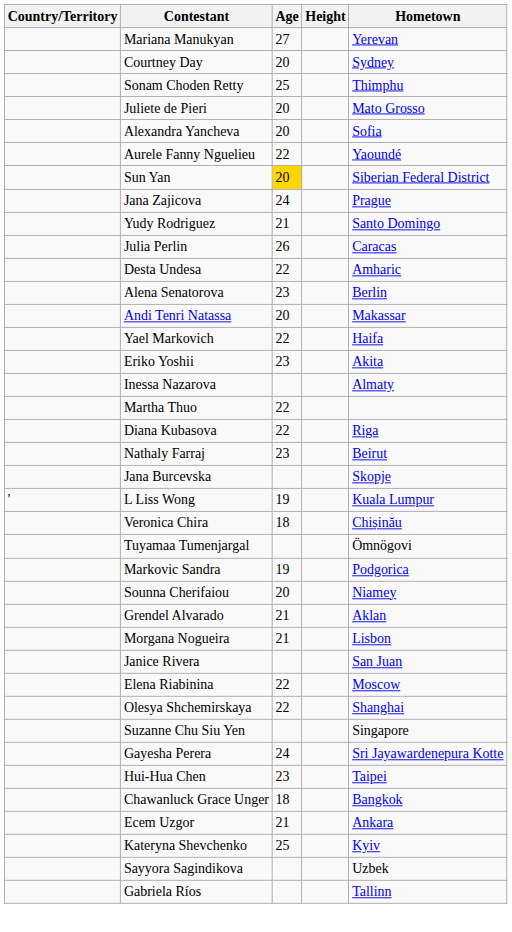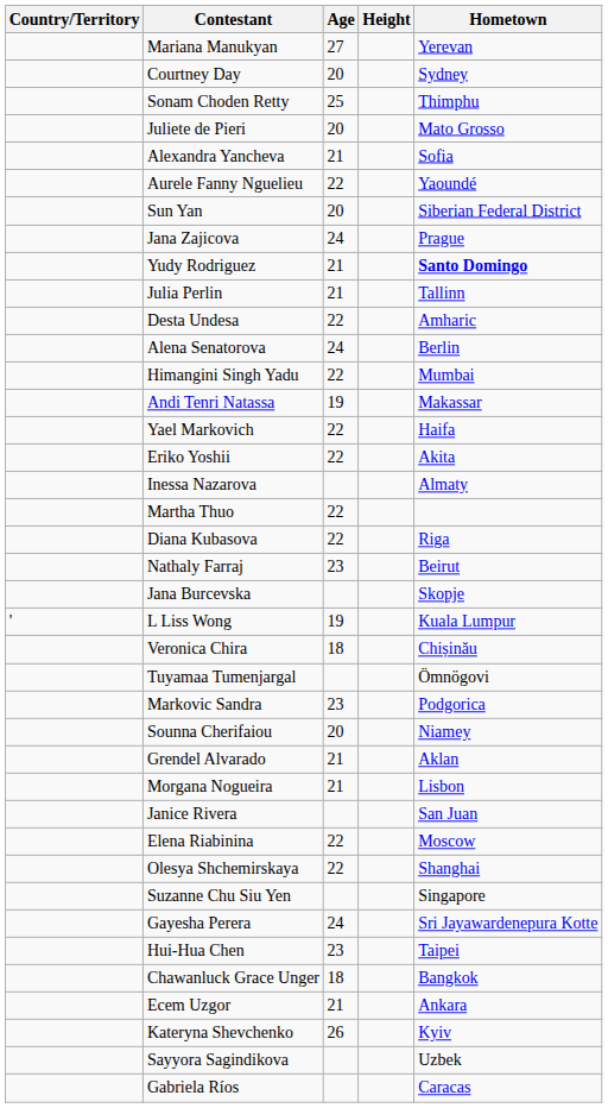 <table class="wikitable sortable" style="font-size: 95%;">
 <tr>
 <th>Country/Territory</th>
 <th>Contestant</th>
 <th>Age</th>
 <th>Height</th>
 <th>Hometown</th>
 </tr>
 <tr>
 <td></td>
 <td>Mariana Manukyan</td>
 <td>27</td>
 <td></td>
 <td><a href='#'>Yerevan</a></td>
 </tr>
 <tr>
 <td></td>
 <td>Courtney Day</td>
 <td>20</td>
 <td></td>
 <td><a href='#'>Sydney</a></td>
 </tr>
 <tr>
 <td></td>
 <td>Sonam Choden Retty</td>
 <td>25</td>
 <td></td>
 <td><a href='#'>Thimphu</a></td>
 </tr>
 <tr>
 <td></td>
 <td>Juliete de Pieri</td>
 <td>20</td>
 <td></td>
 <td><a href='#'>Mato Grosso</a></td>
 </tr>
 <tr>
 <td></td>
 <td>Alexandra Yancheva</td>
-<td>20</td>
+<td>21</td>
 <td></td>
 <td><a href='#'>Sofia</a></td>
 </tr>
 <tr>
 <td></td>
 <td>Aurele Fanny Nguelieu</td>
 <td>22</td>
 <td></td>
 <td><a href='#'>Yaoundé</a></td>
 </tr>
 <tr>
 <td></td>
 <td>Sun Yan</td>
-<td style="background: gold;">20</td>
+<td>20</td>
 <td></td>
 <td><a href='#'>Siberian Federal District</a></td>
 </tr>
 <tr>
 <td></td>
 <td>Jana Zajicova</td>
 <td>24</td>
 <td></td>
 <td><a href='#'>Prague</a></td>
 </tr>
 <tr>
 <td></td>
 <td>Yudy Rodriguez</td>
 <td>21</td>
 <td></td>
-<td><a href='#'>Santo Domingo</a></td>
+<td><strong><a href='#'>Santo Domingo</a></strong></td>
 </tr>
 <tr>
 <td></td>
 <td>Julia Perlin</td>
-<td>26</td>
+<td>21</td>
 <td></td>
-<td><a href='#'>Caracas</a></td>
+<td><a href='#'>Tallinn</a></td>
 </tr>
 <tr>
 <td></td>
 <td>Desta Undesa</td>
 <td>22</td>
 <td></td>
 <td><a href='#'>Amharic</a></td>
 </tr>
 <tr>
 <td></td>
 <td>Alena Senatorova</td>
-<td>23</td>
+<td>24</td>
 <td></td>
 <td><a href='#'>Berlin</a></td>
 </tr>
 <tr>
 <td></td>
+<td>Himangini Singh Yadu</td>
+<td>22</td>
+<td></td>
+<td><a href='#'>Mumbai</a></td>
+</tr>
+<tr>
+<td></td>
 <td><a href='#'>Andi Tenri Natassa</a></td>
-<td>20</td>
+<td>19</td>
 <td></td>
 <td><a href='#'>Makassar</a></td>
 </tr>
 <tr>
 <td></td>
 <td>Yael Markovich</td>
 <td>22</td>
 <td></td>
 <td><a href='#'>Haifa</a></td>
 </tr>
 <tr>
 <td></td>
 <td>Eriko Yoshii</td>
-<td>23</td>
+<td>22</td>
 <td></td>
 <td><a href='#'>Akita</a></td>
 </tr>
 <tr>
 <td></td>
 <td>Inessa Nazarova</td>
 <td></td>
 <td></td>
 <td><a href='#'>Almaty</a></td>
 </tr>
 <tr>
 <td></td>
 <td>Martha Thuo</td>
 <td>22</td>
 <td></td>
 <td></td>
 </tr>
 <tr>
 <td></td>
 <td>Diana Kubasova</td>
 <td>22</td>
 <td></td>
 <td><a href='#'>Riga</a></td>
 </tr>
 <tr>
 <td></td>
 <td>Nathaly Farraj</td>
 <td>23</td>
 <td></td>
 <td><a href='#'>Beirut</a></td>
 </tr>
 <tr>
 <td></td>
 <td>Jana Burcevska</td>
 <td></td>
 <td></td>
 <td><a href='#'>Skopje</a></td>
 </tr>
 <tr>
 <td>'</td>
 <td>L Liss Wong</td>
 <td>19</td>
 <td></td>
 <td><a href='#'>Kuala Lumpur</a></td>
 </tr>
 <tr>
 <td></td>
 <td>Veronica Chira</td>
 <td>18</td>
 <td></td>
 <td><a href='#'>Chișinău</a></td>
 </tr>
 <tr>
 <td></td>
 <td>Tuyamaa Tumenjargal</td>
 <td></td>
 <td></td>
 <td>Ömnögovi</td>
 </tr>
 <tr>
 <td></td>
 <td>Markovic Sandra</td>
-<td>19</td>
+<td>23</td>
 <td></td>
 <td><a href='#'>Podgorica</a></td>
 </tr>
 <tr>
 <td></td>
 <td>Sounna Cherifaiou</td>
 <td>20</td>
 <td></td>
 <td><a href='#'>Niamey</a></td>
 </tr>
 <tr>
 <td></td>
 <td>Grendel Alvarado</td>
 <td>21</td>
 <td></td>
 <td><a href='#'>Aklan</a></td>
 </tr>
 <tr>
 <td></td>
 <td>Morgana Nogueira</td>
 <td>21</td>
 <td></td>
 <td><a href='#'>Lisbon</a></td>
 </tr>
 <tr>
 <td></td>
 <td>Janice Rivera</td>
 <td></td>
 <td></td>
 <td><a href='#'>San Juan</a></td>
 </tr>
 <tr>
 <td></td>
 <td>Elena Riabinina</td>
 <td>22</td>
 <td></td>
 <td><a href='#'>Moscow</a></td>
 </tr>
 <tr>
 <td></td>
 <td>Olesya Shchemirskaya</td>
 <td>22</td>
 <td></td>
 <td><a href='#'>Shanghai</a></td>
 </tr>
 <tr>
 <td></td>
 <td>Suzanne Chu Siu Yen</td>
 <td></td>
 <td></td>
 <td>Singapore</td>
 </tr>
 <tr>
 <td></td>
 <td>Gayesha Perera</td>
 <td>24</td>
 <td></td>
 <td><a href='#'>Sri Jayawardenepura Kotte</a></td>
 </tr>
 <tr>
 <td></td>
 <td>Hui-Hua Chen</td>
 <td>23</td>
 <td></td>
 <td><a href='#'>Taipei</a></td>
 </tr>
 <tr>
 <td></td>
 <td>Chawanluck Grace Unger</td>
 <td>18</td>
 <td></td>
 <td><a href='#'>Bangkok</a></td>
 </tr>
 <tr>
 <td></td>
 <td>Ecem Uzgor</td>
 <td>21</td>
 <td></td>
 <td><a href='#'>Ankara</a></td>
 </tr>
 <tr>
 <td></td>
 <td>Kateryna Shevchenko</td>
-<td>25</td>
+<td>26</td>
 <td></td>
 <td><a href='#'>Kyiv</a></td>
 </tr>
 <tr>
 <td></td>
 <td>Sayyora Sagindikova</td>
 <td></td>
 <td></td>
 <td>Uzbek</td>
 </tr>
 <tr>
 <td></td>
 <td>Gabriela Ríos</td>
 <td></td>
 <td></td>
-<td><a href='#'>Tallinn</a></td>
+<td><a href='#'>Caracas</a></td>
 </tr>
 </table>
